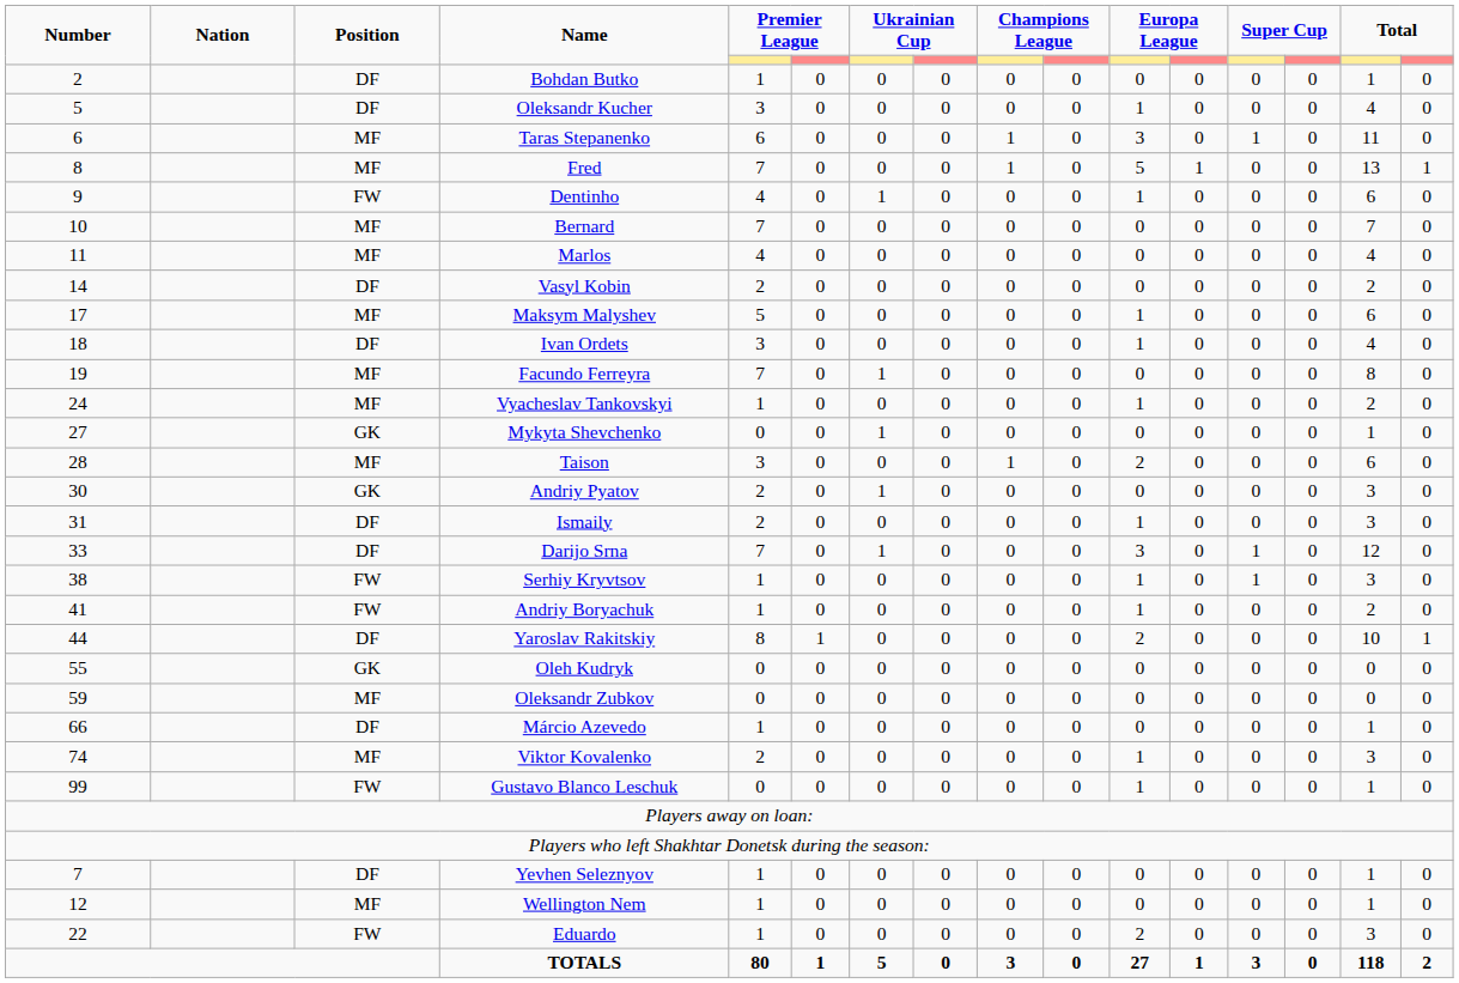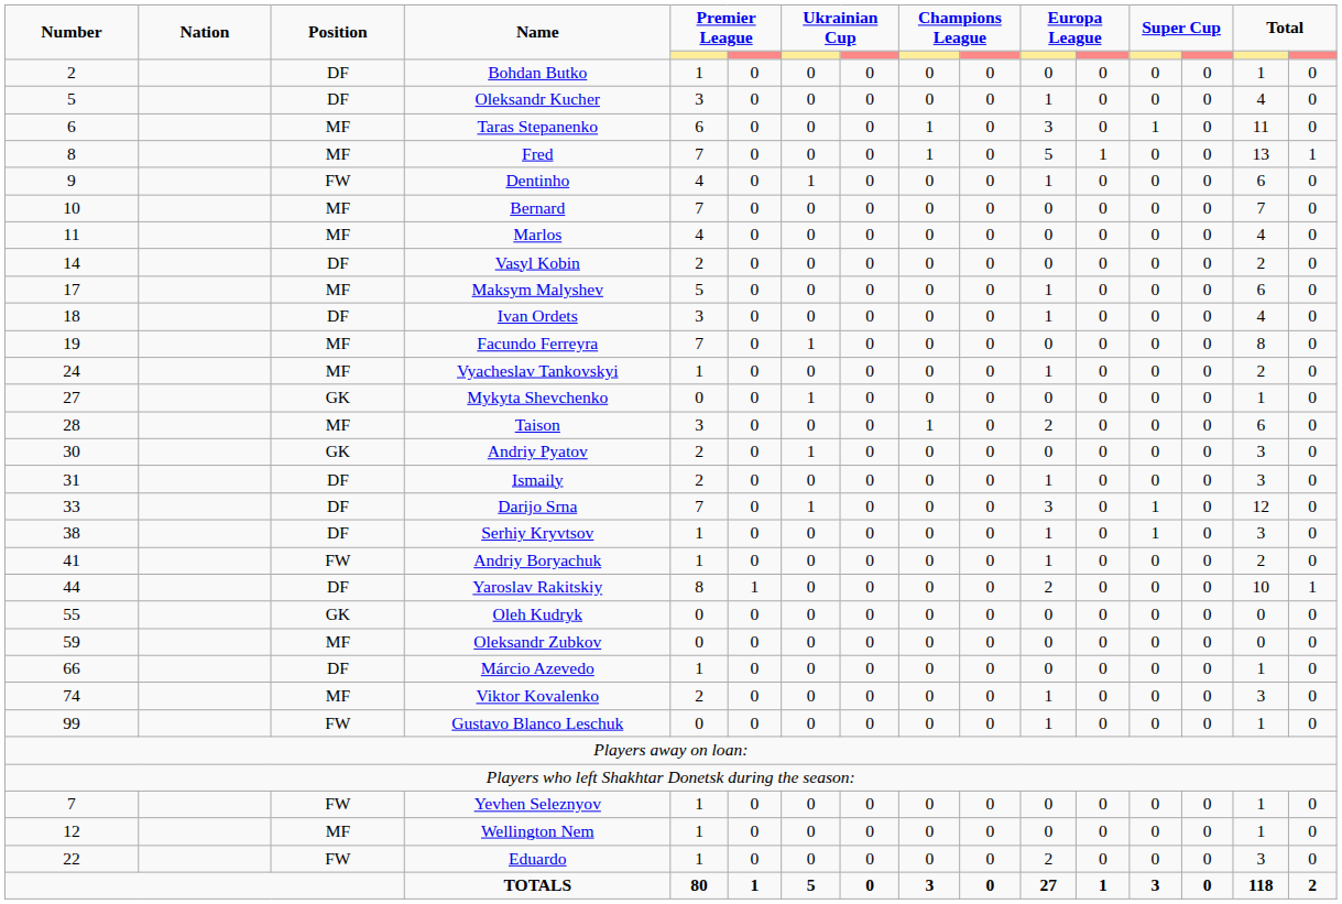 <table class="wikitable" style="font-size: 100%; text-align: center;">
 <tr>
 <td rowspan="2" width="10%" align="center"><strong>Number</strong></td>
 <td rowspan="2" width="10%" align="center"><strong>Nation</strong></td>
 <td rowspan="2" width="10%" align="center"><strong>Position</strong></td>
 <td rowspan="2" width="20%" align="center"><strong>Name</strong></td>
 <td colspan="2" align="center"><strong><a href='#'>Premier League</a></strong></td>
 <td colspan="2" align="center"><strong><a href='#'>Ukrainian Cup</a></strong></td>
 <td colspan="2" align="center"><strong><a href='#'>Champions League</a></strong></td>
 <td colspan="2" align="center"><strong><a href='#'>Europa League</a></strong></td>
 <td colspan="2" align="center"><strong><a href='#'>Super Cup</a></strong></td>
 <td colspan="2" align="center"><strong>Total</strong></td>
 </tr>
 <tr>
 <th width=60 style="background: #FFEE99"></th>
 <th width=60 style="background: #FF8888"></th>
 <th width=60 style="background: #FFEE99"></th>
 <th width=60 style="background: #FF8888"></th>
 <th width=60 style="background: #FFEE99"></th>
 <th width=60 style="background: #FF8888"></th>
 <th width=60 style="background: #FFEE99"></th>
 <th width=60 style="background: #FF8888"></th>
 <th width=60 style="background: #FFEE99"></th>
 <th width=60 style="background: #FF8888"></th>
 <th width=60 style="background: #FFEE99"></th>
 <th width=60 style="background: #FF8888"></th>
 </tr>
 <tr>
 <td>2</td>
 <td></td>
 <td>DF</td>
 <td><a href='#'>Bohdan Butko</a></td>
 <td>1</td>
 <td>0</td>
 <td>0</td>
 <td>0</td>
 <td>0</td>
 <td>0</td>
 <td>0</td>
 <td>0</td>
 <td>0</td>
 <td>0</td>
 <td>1</td>
 <td>0</td>
 </tr>
 <tr>
 <td>5</td>
 <td></td>
 <td>DF</td>
 <td><a href='#'>Oleksandr Kucher</a></td>
 <td>3</td>
 <td>0</td>
 <td>0</td>
 <td>0</td>
 <td>0</td>
 <td>0</td>
 <td>1</td>
 <td>0</td>
 <td>0</td>
 <td>0</td>
 <td>4</td>
 <td>0</td>
 </tr>
 <tr>
 <td>6</td>
 <td></td>
 <td>MF</td>
 <td><a href='#'>Taras Stepanenko</a></td>
 <td>6</td>
 <td>0</td>
 <td>0</td>
 <td>0</td>
 <td>1</td>
 <td>0</td>
 <td>3</td>
 <td>0</td>
 <td>1</td>
 <td>0</td>
 <td>11</td>
 <td>0</td>
 </tr>
 <tr>
 <td>8</td>
 <td></td>
 <td>MF</td>
 <td><a href='#'>Fred</a></td>
 <td>7</td>
 <td>0</td>
 <td>0</td>
 <td>0</td>
 <td>1</td>
 <td>0</td>
 <td>5</td>
 <td>1</td>
 <td>0</td>
 <td>0</td>
 <td>13</td>
 <td>1</td>
 </tr>
 <tr>
 <td>9</td>
 <td></td>
 <td>FW</td>
 <td><a href='#'>Dentinho</a></td>
 <td>4</td>
 <td>0</td>
 <td>1</td>
 <td>0</td>
 <td>0</td>
 <td>0</td>
 <td>1</td>
 <td>0</td>
 <td>0</td>
 <td>0</td>
 <td>6</td>
 <td>0</td>
 </tr>
 <tr>
 <td>10</td>
 <td></td>
 <td>MF</td>
 <td><a href='#'>Bernard</a></td>
 <td>7</td>
 <td>0</td>
 <td>0</td>
 <td>0</td>
 <td>0</td>
 <td>0</td>
 <td>0</td>
 <td>0</td>
 <td>0</td>
 <td>0</td>
 <td>7</td>
 <td>0</td>
 </tr>
 <tr>
 <td>11</td>
 <td></td>
 <td>MF</td>
 <td><a href='#'>Marlos</a></td>
 <td>4</td>
 <td>0</td>
 <td>0</td>
 <td>0</td>
 <td>0</td>
 <td>0</td>
 <td>0</td>
 <td>0</td>
 <td>0</td>
 <td>0</td>
 <td>4</td>
 <td>0</td>
 </tr>
 <tr>
 <td>14</td>
 <td></td>
 <td>DF</td>
 <td><a href='#'>Vasyl Kobin</a></td>
 <td>2</td>
 <td>0</td>
 <td>0</td>
 <td>0</td>
 <td>0</td>
 <td>0</td>
 <td>0</td>
 <td>0</td>
 <td>0</td>
 <td>0</td>
 <td>2</td>
 <td>0</td>
 </tr>
 <tr>
 <td>17</td>
 <td></td>
 <td>MF</td>
 <td><a href='#'>Maksym Malyshev</a></td>
 <td>5</td>
 <td>0</td>
 <td>0</td>
 <td>0</td>
 <td>0</td>
 <td>0</td>
 <td>1</td>
 <td>0</td>
 <td>0</td>
 <td>0</td>
 <td>6</td>
 <td>0</td>
 </tr>
 <tr>
 <td>18</td>
 <td></td>
 <td>DF</td>
 <td><a href='#'>Ivan Ordets</a></td>
 <td>3</td>
 <td>0</td>
 <td>0</td>
 <td>0</td>
 <td>0</td>
 <td>0</td>
 <td>1</td>
 <td>0</td>
 <td>0</td>
 <td>0</td>
 <td>4</td>
 <td>0</td>
 </tr>
 <tr>
 <td>19</td>
 <td></td>
 <td>MF</td>
 <td><a href='#'>Facundo Ferreyra</a></td>
 <td>7</td>
 <td>0</td>
 <td>1</td>
 <td>0</td>
 <td>0</td>
 <td>0</td>
 <td>0</td>
 <td>0</td>
 <td>0</td>
 <td>0</td>
 <td>8</td>
 <td>0</td>
 </tr>
 <tr>
 <td>24</td>
 <td></td>
 <td>MF</td>
 <td><a href='#'>Vyacheslav Tankovskyi</a></td>
 <td>1</td>
 <td>0</td>
 <td>0</td>
 <td>0</td>
 <td>0</td>
 <td>0</td>
 <td>1</td>
 <td>0</td>
 <td>0</td>
 <td>0</td>
 <td>2</td>
 <td>0</td>
 </tr>
 <tr>
 <td>27</td>
 <td></td>
 <td>GK</td>
 <td><a href='#'>Mykyta Shevchenko</a></td>
 <td>0</td>
 <td>0</td>
 <td>1</td>
 <td>0</td>
 <td>0</td>
 <td>0</td>
 <td>0</td>
 <td>0</td>
 <td>0</td>
 <td>0</td>
 <td>1</td>
 <td>0</td>
 </tr>
 <tr>
 <td>28</td>
 <td></td>
 <td>MF</td>
 <td><a href='#'>Taison</a></td>
 <td>3</td>
 <td>0</td>
 <td>0</td>
 <td>0</td>
 <td>1</td>
 <td>0</td>
 <td>2</td>
 <td>0</td>
 <td>0</td>
 <td>0</td>
 <td>6</td>
 <td>0</td>
 </tr>
 <tr>
 <td>30</td>
 <td></td>
 <td>GK</td>
 <td><a href='#'>Andriy Pyatov</a></td>
 <td>2</td>
 <td>0</td>
 <td>1</td>
 <td>0</td>
 <td>0</td>
 <td>0</td>
 <td>0</td>
 <td>0</td>
 <td>0</td>
 <td>0</td>
 <td>3</td>
 <td>0</td>
 </tr>
 <tr>
 <td>31</td>
 <td></td>
 <td>DF</td>
 <td><a href='#'>Ismaily</a></td>
 <td>2</td>
 <td>0</td>
 <td>0</td>
 <td>0</td>
 <td>0</td>
 <td>0</td>
 <td>1</td>
 <td>0</td>
 <td>0</td>
 <td>0</td>
 <td>3</td>
 <td>0</td>
 </tr>
 <tr>
 <td>33</td>
 <td></td>
 <td>DF</td>
 <td><a href='#'>Darijo Srna</a></td>
 <td>7</td>
 <td>0</td>
 <td>1</td>
 <td>0</td>
 <td>0</td>
 <td>0</td>
 <td>3</td>
 <td>0</td>
 <td>1</td>
 <td>0</td>
 <td>12</td>
 <td>0</td>
 </tr>
 <tr>
 <td>38</td>
 <td></td>
-<td>FW</td>
+<td>DF</td>
 <td><a href='#'>Serhiy Kryvtsov</a></td>
 <td>1</td>
 <td>0</td>
 <td>0</td>
 <td>0</td>
 <td>0</td>
 <td>0</td>
 <td>1</td>
 <td>0</td>
 <td>1</td>
 <td>0</td>
 <td>3</td>
 <td>0</td>
 </tr>
 <tr>
 <td>41</td>
 <td></td>
 <td>FW</td>
 <td><a href='#'>Andriy Boryachuk</a></td>
 <td>1</td>
 <td>0</td>
 <td>0</td>
 <td>0</td>
 <td>0</td>
 <td>0</td>
 <td>1</td>
 <td>0</td>
 <td>0</td>
 <td>0</td>
 <td>2</td>
 <td>0</td>
 </tr>
 <tr>
 <td>44</td>
 <td></td>
 <td>DF</td>
 <td><a href='#'>Yaroslav Rakitskiy</a></td>
 <td>8</td>
 <td>1</td>
 <td>0</td>
 <td>0</td>
 <td>0</td>
 <td>0</td>
 <td>2</td>
 <td>0</td>
 <td>0</td>
 <td>0</td>
 <td>10</td>
 <td>1</td>
 </tr>
 <tr>
 <td>55</td>
 <td></td>
 <td>GK</td>
 <td><a href='#'>Oleh Kudryk</a></td>
 <td>0</td>
 <td>0</td>
 <td>0</td>
 <td>0</td>
 <td>0</td>
 <td>0</td>
 <td>0</td>
 <td>0</td>
 <td>0</td>
 <td>0</td>
 <td>0</td>
 <td>0</td>
 </tr>
 <tr>
 <td>59</td>
 <td></td>
 <td>MF</td>
 <td><a href='#'>Oleksandr Zubkov</a></td>
 <td>0</td>
 <td>0</td>
 <td>0</td>
 <td>0</td>
 <td>0</td>
 <td>0</td>
 <td>0</td>
 <td>0</td>
 <td>0</td>
 <td>0</td>
 <td>0</td>
 <td>0</td>
 </tr>
 <tr>
 <td>66</td>
 <td></td>
 <td>DF</td>
 <td><a href='#'>Márcio Azevedo</a></td>
 <td>1</td>
 <td>0</td>
 <td>0</td>
 <td>0</td>
 <td>0</td>
 <td>0</td>
 <td>0</td>
 <td>0</td>
 <td>0</td>
 <td>0</td>
 <td>1</td>
 <td>0</td>
 </tr>
 <tr>
 <td>74</td>
 <td></td>
 <td>MF</td>
 <td><a href='#'>Viktor Kovalenko</a></td>
 <td>2</td>
 <td>0</td>
 <td>0</td>
 <td>0</td>
 <td>0</td>
 <td>0</td>
 <td>1</td>
 <td>0</td>
 <td>0</td>
 <td>0</td>
 <td>3</td>
 <td>0</td>
 </tr>
 <tr>
 <td>99</td>
 <td></td>
 <td>FW</td>
 <td><a href='#'>Gustavo Blanco Leschuk</a></td>
 <td>0</td>
 <td>0</td>
 <td>0</td>
 <td>0</td>
 <td>0</td>
 <td>0</td>
 <td>1</td>
 <td>0</td>
 <td>0</td>
 <td>0</td>
 <td>1</td>
 <td>0</td>
 </tr>
 <tr>
 <td colspan="16"><em>Players away on loan:</em></td>
 </tr>
 <tr>
 <td colspan="16"><em>Players who left Shakhtar Donetsk during the season:</em></td>
 </tr>
 <tr>
 <td>7</td>
 <td></td>
-<td>DF</td>
+<td>FW</td>
 <td><a href='#'>Yevhen Seleznyov</a></td>
 <td>1</td>
 <td>0</td>
 <td>0</td>
 <td>0</td>
 <td>0</td>
 <td>0</td>
 <td>0</td>
 <td>0</td>
 <td>0</td>
 <td>0</td>
 <td>1</td>
 <td>0</td>
 </tr>
 <tr>
 <td>12</td>
 <td></td>
 <td>MF</td>
 <td><a href='#'>Wellington Nem</a></td>
 <td>1</td>
 <td>0</td>
 <td>0</td>
 <td>0</td>
 <td>0</td>
 <td>0</td>
 <td>0</td>
 <td>0</td>
 <td>0</td>
 <td>0</td>
 <td>1</td>
 <td>0</td>
 </tr>
 <tr>
 <td>22</td>
 <td></td>
 <td>FW</td>
 <td><a href='#'>Eduardo</a></td>
 <td>1</td>
 <td>0</td>
 <td>0</td>
 <td>0</td>
 <td>0</td>
 <td>0</td>
 <td>2</td>
 <td>0</td>
 <td>0</td>
 <td>0</td>
 <td>3</td>
 <td>0</td>
 </tr>
 <tr>
 <td colspan="3"></td>
 <td><strong>TOTALS</strong></td>
 <td><strong>80</strong></td>
 <td><strong>1</strong></td>
 <td><strong>5</strong></td>
 <td><strong>0</strong></td>
 <td><strong>3</strong></td>
 <td><strong>0</strong></td>
 <td><strong>27</strong></td>
 <td><strong>1</strong></td>
 <td><strong>3</strong></td>
 <td><strong>0</strong></td>
 <td><strong>118</strong></td>
 <td><strong>2</strong></td>
 </tr>
 </table>
